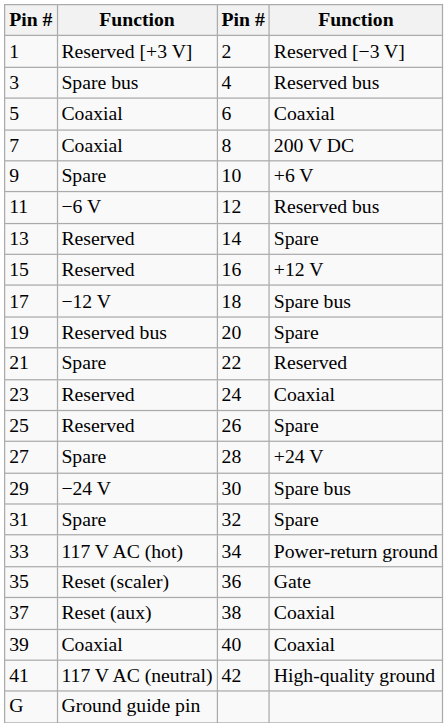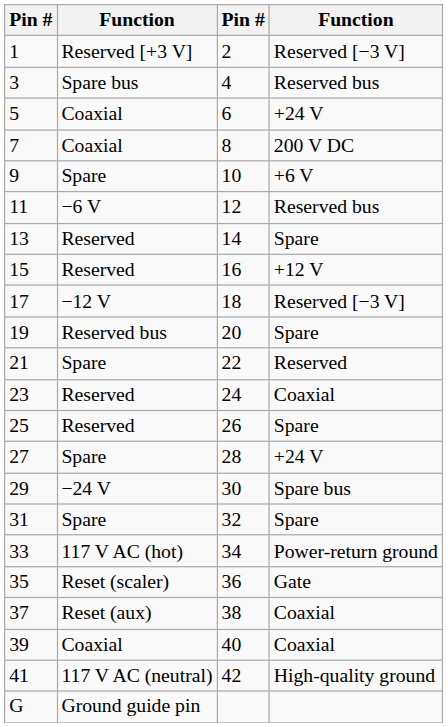 <table class="wikitable">
 <tr>
 <th>Pin #</th>
 <th>Function</th>
 <th>Pin #</th>
 <th>Function</th>
 </tr>
 <tr>
 <td>1</td>
 <td>Reserved [+3 V]</td>
 <td>2</td>
 <td>Reserved [−3 V]</td>
 </tr>
 <tr>
 <td>3</td>
 <td>Spare bus</td>
 <td>4</td>
 <td>Reserved bus</td>
 </tr>
 <tr>
 <td>5</td>
 <td>Coaxial</td>
 <td>6</td>
-<td>Coaxial</td>
+<td>+24 V</td>
 </tr>
 <tr>
 <td>7</td>
 <td>Coaxial</td>
 <td>8</td>
 <td>200 V DC</td>
 </tr>
 <tr>
 <td>9</td>
 <td>Spare</td>
 <td>10</td>
 <td>+6 V</td>
 </tr>
 <tr>
 <td>11</td>
 <td>−6 V</td>
 <td>12</td>
 <td>Reserved bus</td>
 </tr>
 <tr>
 <td>13</td>
 <td>Reserved</td>
 <td>14</td>
 <td>Spare</td>
 </tr>
 <tr>
 <td>15</td>
 <td>Reserved</td>
 <td>16</td>
 <td>+12 V</td>
 </tr>
 <tr>
 <td>17</td>
 <td>−12 V</td>
 <td>18</td>
-<td>Spare bus</td>
+<td>Reserved [−3 V]</td>
 </tr>
 <tr>
 <td>19</td>
 <td>Reserved bus</td>
 <td>20</td>
 <td>Spare</td>
 </tr>
 <tr>
 <td>21</td>
 <td>Spare</td>
 <td>22</td>
 <td>Reserved</td>
 </tr>
 <tr>
 <td>23</td>
 <td>Reserved</td>
 <td>24</td>
 <td>Coaxial</td>
 </tr>
 <tr>
 <td>25</td>
 <td>Reserved</td>
 <td>26</td>
 <td>Spare</td>
 </tr>
 <tr>
 <td>27</td>
 <td>Spare</td>
 <td>28</td>
 <td>+24 V</td>
 </tr>
 <tr>
 <td>29</td>
 <td>−24 V</td>
 <td>30</td>
 <td>Spare bus</td>
 </tr>
 <tr>
 <td>31</td>
 <td>Spare</td>
 <td>32</td>
 <td>Spare</td>
 </tr>
 <tr>
 <td>33</td>
 <td>117 V AC (hot)</td>
 <td>34</td>
 <td>Power-return ground</td>
 </tr>
 <tr>
 <td>35</td>
 <td>Reset (scaler)</td>
 <td>36</td>
 <td>Gate</td>
 </tr>
 <tr>
 <td>37</td>
 <td>Reset (aux)</td>
 <td>38</td>
 <td>Coaxial</td>
 </tr>
 <tr>
 <td>39</td>
 <td>Coaxial</td>
 <td>40</td>
 <td>Coaxial</td>
 </tr>
 <tr>
 <td>41</td>
 <td>117 V AC (neutral)</td>
 <td>42</td>
 <td>High-quality ground</td>
 </tr>
 <tr>
 <td>G</td>
 <td>Ground guide pin</td>
 <td></td>
 <td></td>
 </tr>
 </table>
